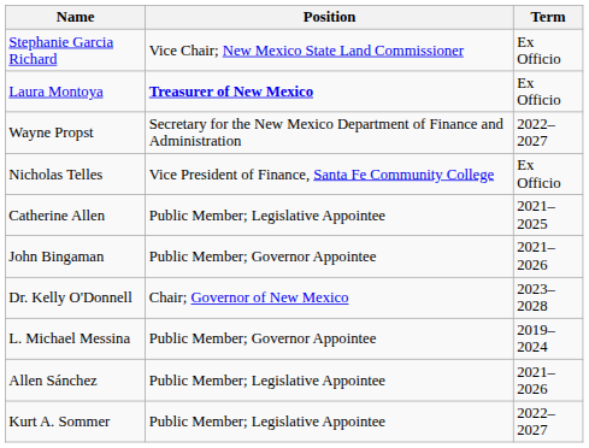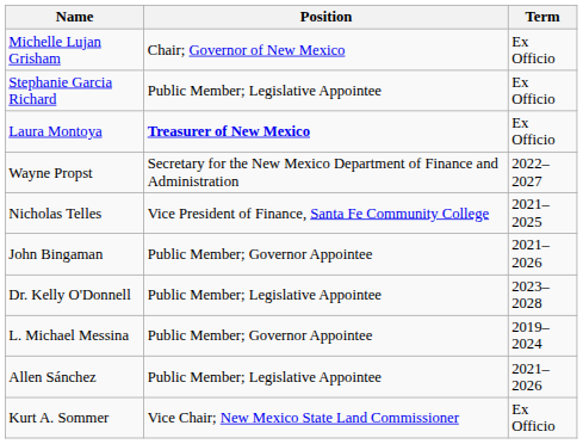 <table class="wikitable">
 <tr>
 <th>Name</th>
 <th>Position</th>
 <th>Term</th>
 </tr>
 <tr>
+<td><a href='#'>Michelle Lujan Grisham</a></td>
+<td>Chair; <a href='#'>Governor of New Mexico</a></td>
+<td>Ex Officio</td>
+</tr>
+<tr>
 <td><a href='#'>Stephanie Garcia Richard</a></td>
-<td>Vice Chair; <a href='#'>New Mexico State Land Commissioner</a></td>
+<td>Public Member; Legislative Appointee</td>
 <td>Ex Officio</td>
 </tr>
 <tr>
 <td><a href='#'>Laura Montoya</a></td>
 <td><strong><a href='#'>Treasurer of New Mexico</a></strong></td>
 <td>Ex Officio</td>
 </tr>
 <tr>
 <td>Wayne Propst</td>
 <td>Secretary for the New Mexico Department of Finance and Administration</td>
 <td>2022–2027</td>
 </tr>
 <tr>
 <td>Nicholas Telles</td>
 <td>Vice President of Finance, <a href='#'>Santa Fe Community College</a></td>
-<td>Ex Officio</td>
-</tr>
-<tr>
-<td>Catherine Allen</td>
-<td>Public Member; Legislative Appointee</td>
 <td>2021–2025</td>
 </tr>
 <tr>
 <td>John Bingaman</td>
 <td>Public Member; Governor Appointee</td>
 <td>2021–2026</td>
 </tr>
 <tr>
 <td>Dr. Kelly O'Donnell</td>
-<td>Chair; <a href='#'>Governor of New Mexico</a></td>
+<td>Public Member; Legislative Appointee</td>
 <td>2023–2028</td>
 </tr>
 <tr>
 <td>L. Michael Messina</td>
 <td>Public Member; Governor Appointee</td>
 <td>2019–2024</td>
 </tr>
 <tr>
 <td>Allen Sánchez</td>
 <td>Public Member; Legislative Appointee</td>
 <td>2021–2026</td>
 </tr>
 <tr>
 <td>Kurt A. Sommer</td>
-<td>Public Member; Legislative Appointee</td>
-<td>2022–2027</td>
+<td>Vice Chair; <a href='#'>New Mexico State Land Commissioner</a></td>
+<td>Ex Officio</td>
 </tr>
 </table>
